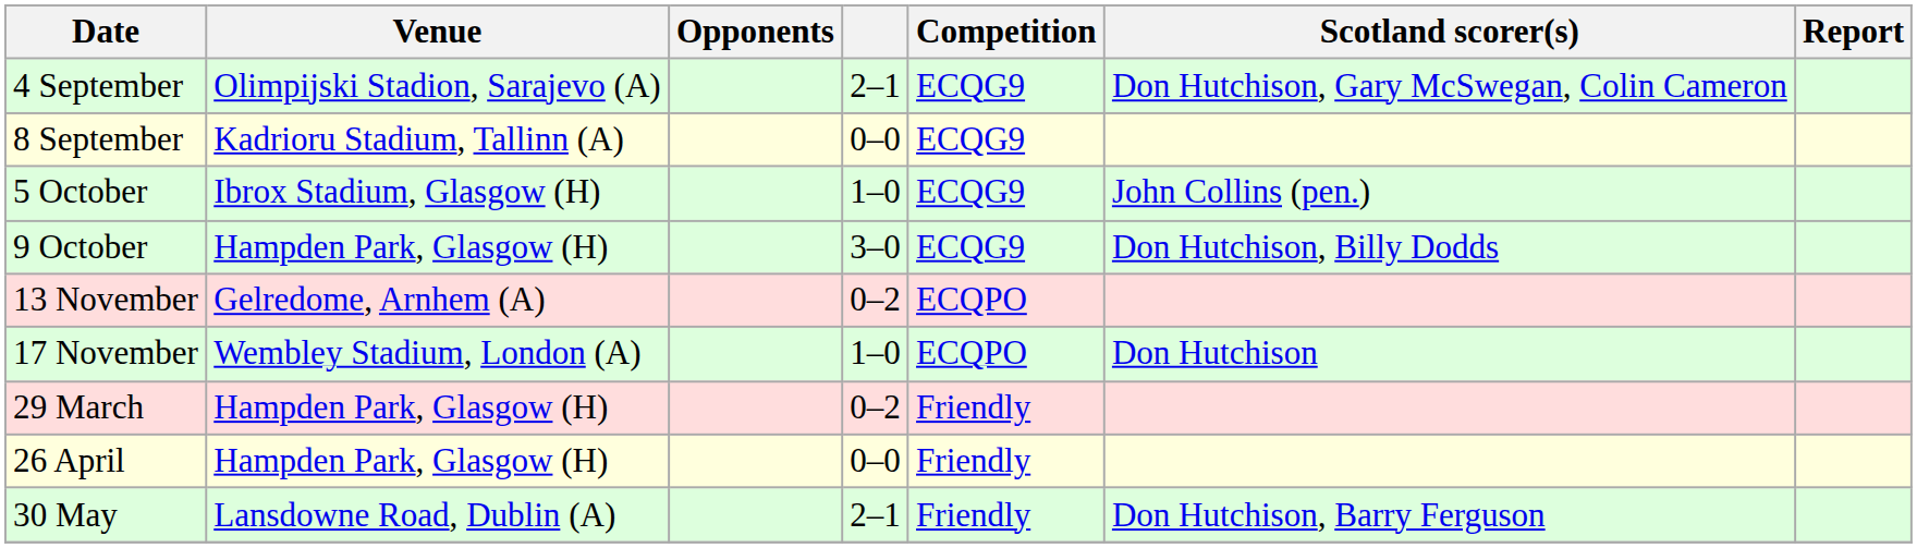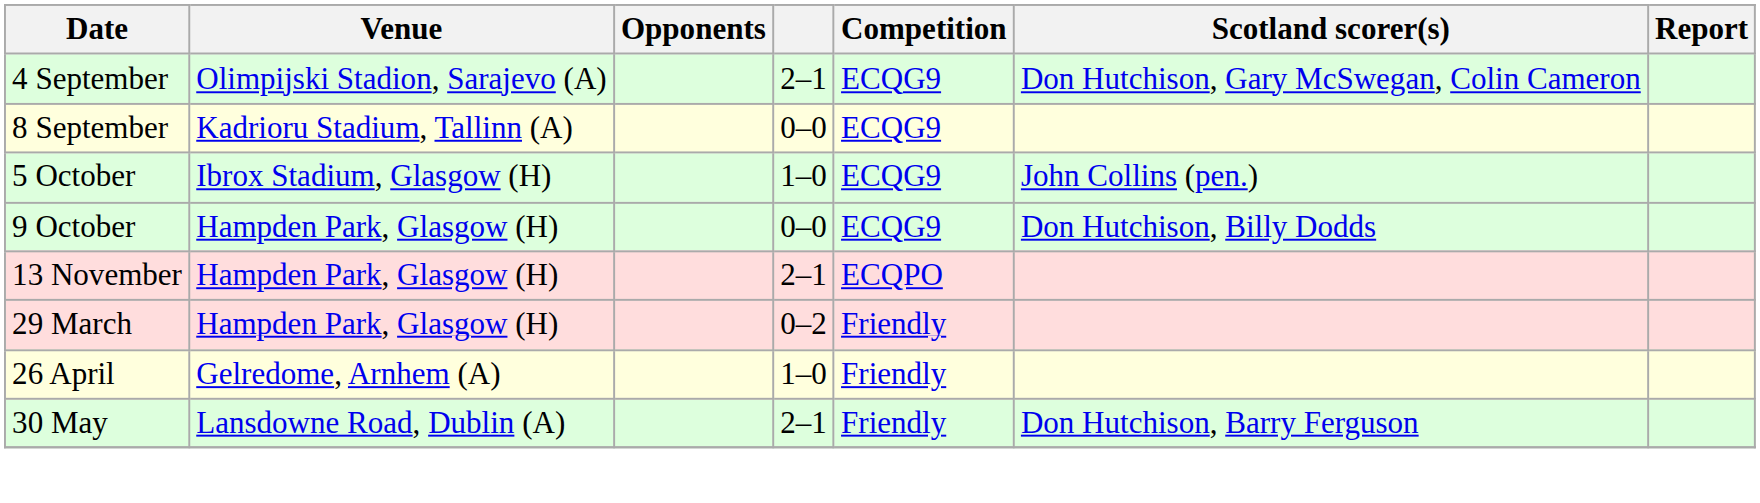 <table class="wikitable">
 <tr>
 <th>Date</th>
 <th>Venue</th>
 <th>Opponents</th>
 <th></th>
 <th>Competition</th>
 <th>Scotland scorer(s)</th>
 <th>Report</th>
 </tr>
 <tr bgcolor=#ddffdd>
 <td>4 September</td>
 <td><a href='#'>Olimpijski Stadion</a>, <a href='#'>Sarajevo</a> (A)</td>
 <td></td>
 <td align=center>2–1</td>
 <td><a href='#'>ECQG9</a></td>
 <td><a href='#'>Don Hutchison</a>, <a href='#'>Gary McSwegan</a>, <a href='#'>Colin Cameron</a></td>
 <td></td>
 </tr>
 <tr bgcolor=#ffffdd>
 <td>8 September</td>
 <td><a href='#'>Kadrioru Stadium</a>, <a href='#'>Tallinn</a> (A)</td>
 <td></td>
 <td align=center>0–0</td>
 <td><a href='#'>ECQG9</a></td>
 <td></td>
 <td></td>
 </tr>
 <tr bgcolor=#ddffdd>
 <td>5 October</td>
 <td><a href='#'>Ibrox Stadium</a>, <a href='#'>Glasgow</a> (H)</td>
 <td></td>
 <td align=center>1–0</td>
 <td><a href='#'>ECQG9</a></td>
 <td><a href='#'>John Collins</a> (<a href='#'>pen.</a>)</td>
 <td></td>
 </tr>
 <tr bgcolor=#ddffdd>
 <td>9 October</td>
 <td><a href='#'>Hampden Park</a>, <a href='#'>Glasgow</a> (H)</td>
 <td></td>
-<td align=center>3–0</td>
+<td align=center>0–0</td>
 <td><a href='#'>ECQG9</a></td>
 <td><a href='#'>Don Hutchison</a>, <a href='#'>Billy Dodds</a></td>
 <td></td>
 </tr>
 <tr bgcolor=#ffdddd>
 <td>13 November</td>
-<td><a href='#'>Gelredome</a>, <a href='#'>Arnhem</a> (A)</td>
+<td><a href='#'>Hampden Park</a>, <a href='#'>Glasgow</a> (H)</td>
 <td></td>
-<td align=center>0–2</td>
+<td align=center>2–1</td>
 <td><a href='#'>ECQPO</a></td>
 <td></td>
-<td></td>
-</tr>
-<tr bgcolor=#ddffdd>
-<td>17 November</td>
-<td><a href='#'>Wembley Stadium</a>, <a href='#'>London</a> (A)</td>
-<td></td>
-<td align=center>1–0</td>
-<td><a href='#'>ECQPO</a></td>
-<td><a href='#'>Don Hutchison</a></td>
 <td></td>
 </tr>
 <tr bgcolor=#ffdddd>
 <td>29 March</td>
 <td><a href='#'>Hampden Park</a>, <a href='#'>Glasgow</a> (H)</td>
 <td></td>
 <td align=center>0–2</td>
 <td><a href='#'>Friendly</a></td>
 <td></td>
 <td></td>
 </tr>
 <tr bgcolor=#ffffdd>
 <td>26 April</td>
-<td><a href='#'>Hampden Park</a>, <a href='#'>Glasgow</a> (H)</td>
+<td><a href='#'>Gelredome</a>, <a href='#'>Arnhem</a> (A)</td>
 <td></td>
-<td align=center>0–0</td>
+<td align=center>1–0</td>
 <td><a href='#'>Friendly</a></td>
 <td></td>
 <td></td>
 </tr>
 <tr bgcolor=#ddffdd>
 <td>30 May</td>
 <td><a href='#'>Lansdowne Road</a>, <a href='#'>Dublin</a> (A)</td>
 <td></td>
 <td align=center>2–1</td>
 <td><a href='#'>Friendly</a></td>
 <td><a href='#'>Don Hutchison</a>, <a href='#'>Barry Ferguson</a></td>
 <td></td>
 </tr>
 <tr>
 </tr>
 </table>
